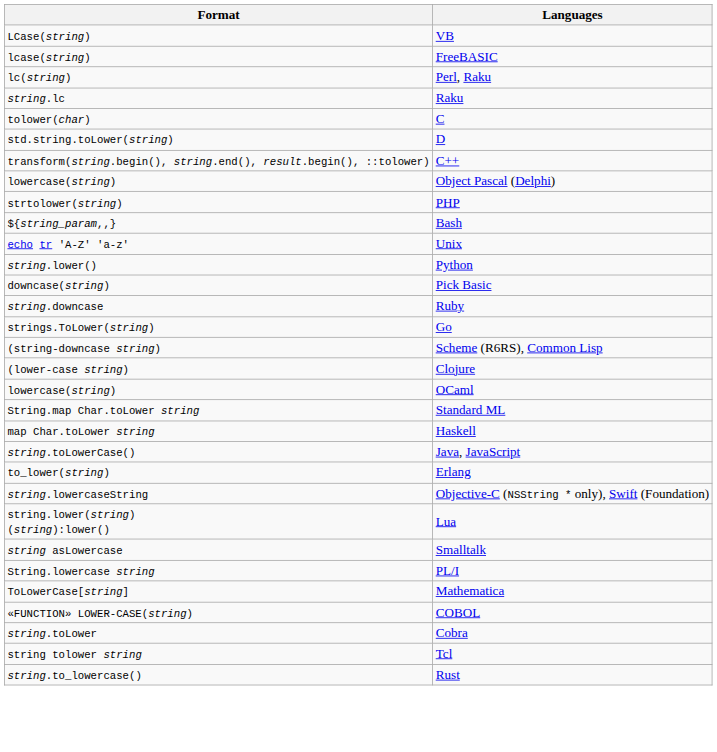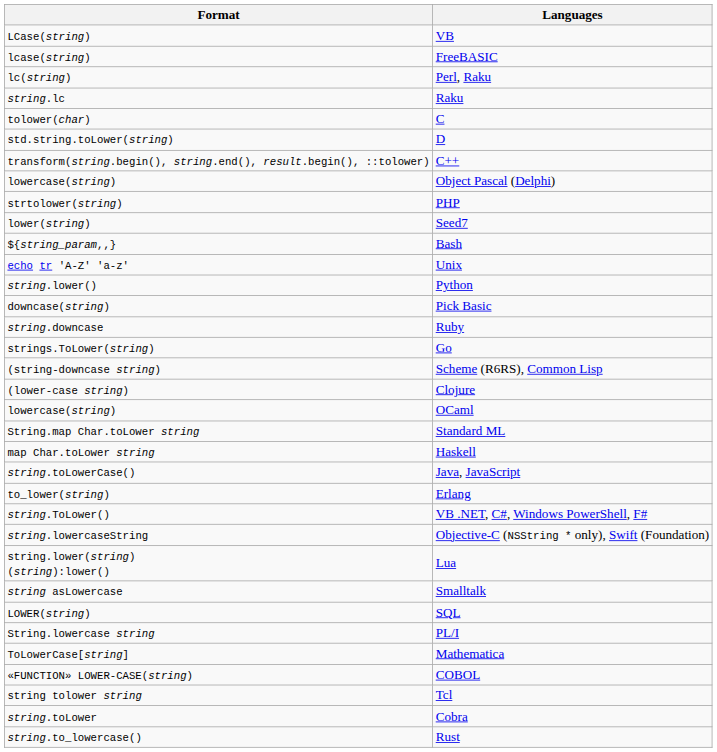 <table class="wikitable sortable">
 <tr style="text-align:left;">
 <th>Format</th>
 <th>Languages</th>
 </tr>
 <tr>
 <td><code>LCase(<em>string</em>)</code></td>
 <td><a href='#'>VB</a></td>
 </tr>
 <tr>
 <td><code>lcase(<em>string</em>)</code></td>
 <td><a href='#'>FreeBASIC</a></td>
 </tr>
 <tr>
 <td><code>lc(<em>string</em>)</code></td>
 <td><a href='#'>Perl</a>, <a href='#'>Raku</a></td>
 </tr>
 <tr>
 <td><code><em>string</em>.lc</code></td>
 <td><a href='#'>Raku</a></td>
 </tr>
 <tr>
 <td><code>tolower(<em>char</em>)</code></td>
 <td><a href='#'>C</a></td>
 </tr>
 <tr>
 <td><code>std.string.toLower(<em>string</em>)</code></td>
 <td><a href='#'>D</a></td>
 </tr>
 <tr>
 <td><code>transform(<em>string</em>.begin(), <em>string</em>.end(), <em>result</em>.begin(), ::tolower)</code></td>
 <td><a href='#'>C++</a></td>
 </tr>
 <tr>
 <td><code>lowercase(<em>string</em>)</code></td>
 <td><a href='#'>Object Pascal</a> (<a href='#'>Delphi</a>)</td>
 </tr>
 <tr>
 <td><code>strtolower(<em>string</em>)</code></td>
 <td><a href='#'>PHP</a></td>
+</tr>
+<tr>
+<td><code>lower(<em>string</em>)</code></td>
+<td><a href='#'>Seed7</a></td>
 </tr>
 <tr>
 <td><code>${<em>string_param</em>,,}</code></td>
 <td><a href='#'>Bash</a></td>
 </tr>
 <tr>
 <td><code><a href='#'>echo</a> <a href='#'>tr</a> 'A-Z' 'a-z'</code></td>
 <td><a href='#'>Unix</a></td>
 </tr>
 <tr>
 <td><code><em>string</em>.lower()</code></td>
 <td><a href='#'>Python</a></td>
 </tr>
 <tr>
 <td><code>downcase(<em>string</em>)</code></td>
 <td><a href='#'>Pick Basic</a></td>
 </tr>
 <tr>
 <td><code><em>string</em>.downcase</code></td>
 <td><a href='#'>Ruby</a></td>
 </tr>
 <tr>
 <td><code>strings.ToLower(<em>string</em>)</code></td>
 <td><a href='#'>Go</a></td>
 </tr>
 <tr>
 <td><code>(string-downcase <em>string</em>)</code></td>
 <td><a href='#'>Scheme</a> (R6RS), <a href='#'>Common Lisp</a></td>
 </tr>
 <tr>
 <td><code>(lower-case <em>string</em>)</code></td>
 <td><a href='#'>Clojure</a></td>
 </tr>
 <tr>
 <td><code>lowercase(<em>string</em>)</code></td>
 <td><a href='#'>OCaml</a></td>
 </tr>
 <tr>
 <td><code>String.map Char.toLower <em>string</em></code></td>
 <td><a href='#'>Standard ML</a></td>
 </tr>
 <tr>
 <td><code>map Char.toLower <em>string</em></code></td>
 <td><a href='#'>Haskell</a></td>
 </tr>
 <tr>
 <td><code><em>string</em>.toLowerCase()</code></td>
 <td><a href='#'>Java</a>, <a href='#'>JavaScript</a></td>
 </tr>
 <tr>
 <td><code>to_lower(<em>string</em>)</code></td>
 <td><a href='#'>Erlang</a></td>
 </tr>
 <tr>
+<td><code><em>string</em>.ToLower()</code></td>
+<td><a href='#'>VB .NET</a>, <a href='#'>C#</a>, <a href='#'>Windows PowerShell</a>, <a href='#'>F#</a></td>
+</tr>
+<tr>
 <td><code><em>string</em>.lowercaseString</code></td>
 <td><a href='#'>Objective-C</a> (<code>NSString *</code> only), <a href='#'>Swift</a> (Foundation)</td>
 </tr>
 <tr>
 <td><code>string.lower(<em>string</em>)</code><br><code>(<em>string</em>):lower()</code></td>
 <td><a href='#'>Lua</a></td>
 </tr>
 <tr>
 <td><code><em>string</em> asLowercase</code></td>
 <td><a href='#'>Smalltalk</a></td>
+</tr>
+<tr>
+<td><code>LOWER(<em>string</em>)</code></td>
+<td><a href='#'>SQL</a></td>
 </tr>
 <tr>
 <td><code>String.lowercase <em>string</em></code></td>
 <td><a href='#'>PL/I</a></td>
 </tr>
 <tr>
 <td><code>ToLowerCase[<em>string</em>]</code></td>
 <td><a href='#'>Mathematica</a></td>
 </tr>
 <tr>
 <td><code>«FUNCTION» LOWER-CASE(<em>string</em>)</code></td>
 <td><a href='#'>COBOL</a></td>
 </tr>
 <tr>
+<td><code>string tolower <em>string</em></code></td>
+<td><a href='#'>Tcl</a></td>
+</tr>
+<tr>
 <td><code><em>string</em>.toLower</code></td>
 <td><a href='#'>Cobra</a></td>
-</tr>
-<tr>
-<td><code>string tolower <em>string</em></code></td>
-<td><a href='#'>Tcl</a></td>
 </tr>
 <tr>
 <td><code><em>string</em>.to_lowercase()</code></td>
 <td><a href='#'>Rust</a></td>
 </tr>
 </table>
